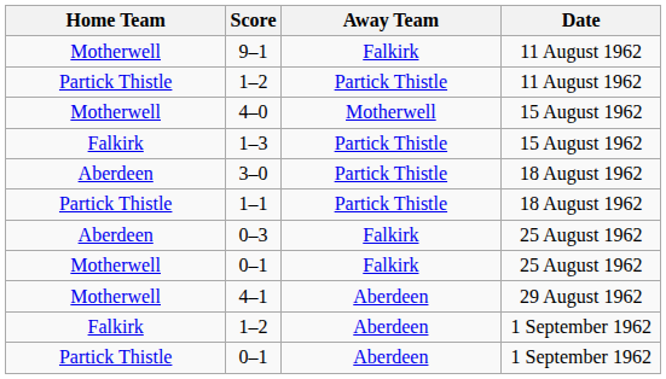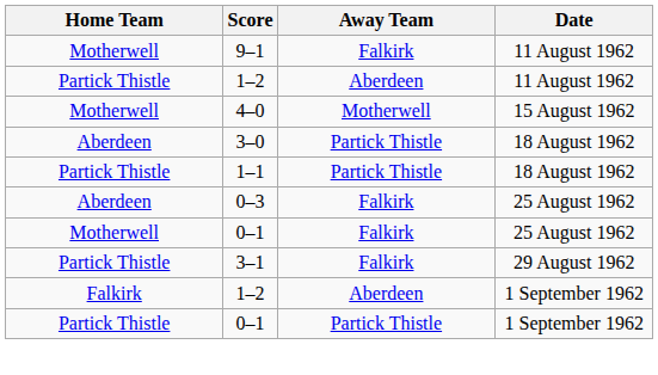 <table class="wikitable" style="text-align:center;">
 <tr>
 <th width=175>Home Team</th>
 <th width=20>Score</th>
 <th width=175>Away Team</th>
 <th width= 125>Date</th>
 </tr>
 <tr>
 <td><a href='#'>Motherwell</a></td>
 <td>9–1</td>
 <td><a href='#'>Falkirk</a></td>
 <td>11 August 1962</td>
 </tr>
 <tr>
 <td><a href='#'>Partick Thistle</a></td>
 <td>1–2</td>
-<td><a href='#'>Partick Thistle</a></td>
+<td><a href='#'>Aberdeen</a></td>
 <td>11 August 1962</td>
 </tr>
 <tr>
 <td><a href='#'>Motherwell</a></td>
 <td>4–0</td>
 <td><a href='#'>Motherwell</a></td>
-<td>15 August 1962</td>
-</tr>
-<tr>
-<td><a href='#'>Falkirk</a></td>
-<td>1–3</td>
-<td><a href='#'>Partick Thistle</a></td>
 <td>15 August 1962</td>
 </tr>
 <tr>
 <td><a href='#'>Aberdeen</a></td>
 <td>3–0</td>
 <td><a href='#'>Partick Thistle</a></td>
 <td>18 August 1962</td>
 </tr>
 <tr>
 <td><a href='#'>Partick Thistle</a></td>
 <td>1–1</td>
 <td><a href='#'>Partick Thistle</a></td>
 <td>18 August 1962</td>
 </tr>
 <tr>
 <td><a href='#'>Aberdeen</a></td>
 <td>0–3</td>
 <td><a href='#'>Falkirk</a></td>
 <td>25 August 1962</td>
 </tr>
 <tr>
 <td><a href='#'>Motherwell</a></td>
 <td>0–1</td>
 <td><a href='#'>Falkirk</a></td>
 <td>25 August 1962</td>
 </tr>
 <tr>
-<td><a href='#'>Motherwell</a></td>
-<td>4–1</td>
-<td><a href='#'>Aberdeen</a></td>
+<td><a href='#'>Partick Thistle</a></td>
+<td>3–1</td>
+<td><a href='#'>Falkirk</a></td>
 <td>29 August 1962</td>
 </tr>
 <tr>
 <td><a href='#'>Falkirk</a></td>
 <td>1–2</td>
 <td><a href='#'>Aberdeen</a></td>
 <td>1 September 1962</td>
 </tr>
 <tr>
 <td><a href='#'>Partick Thistle</a></td>
 <td>0–1</td>
-<td><a href='#'>Aberdeen</a></td>
+<td><a href='#'>Partick Thistle</a></td>
 <td>1 September 1962</td>
 </tr>
 <tr>
 </tr>
 </table>
